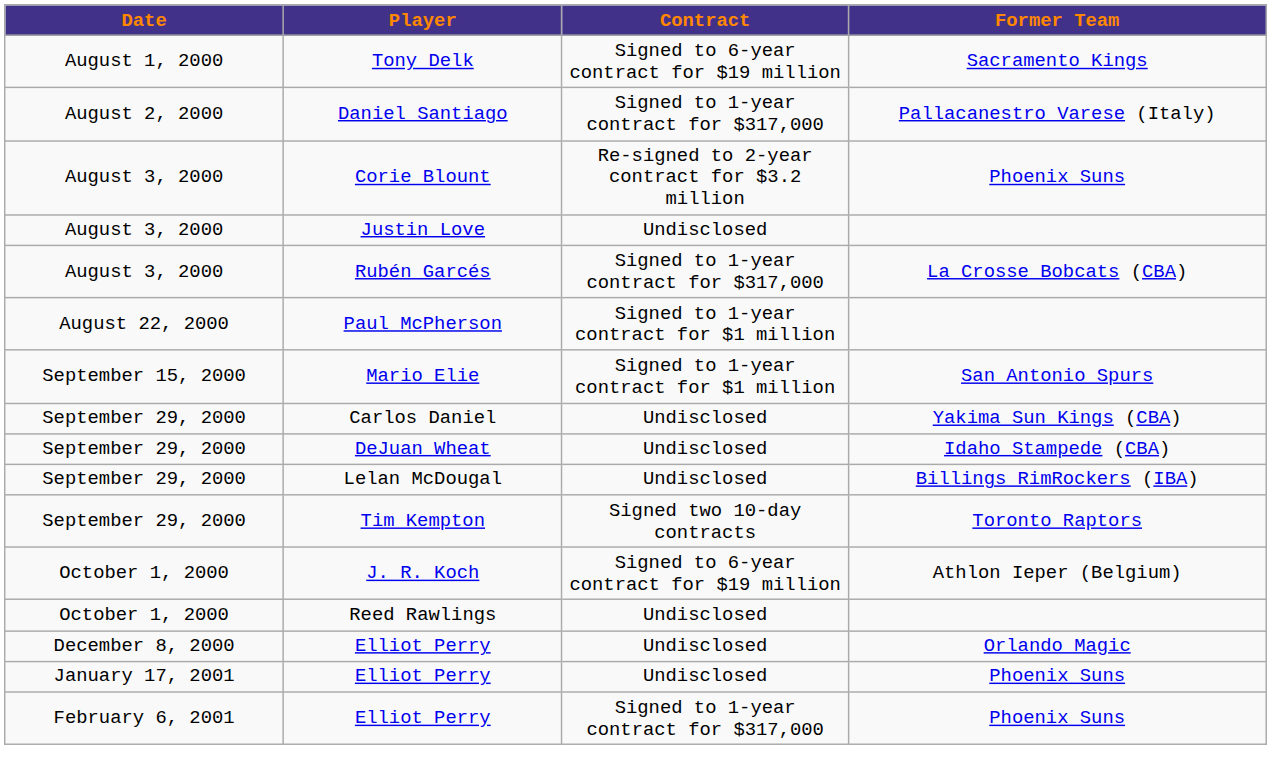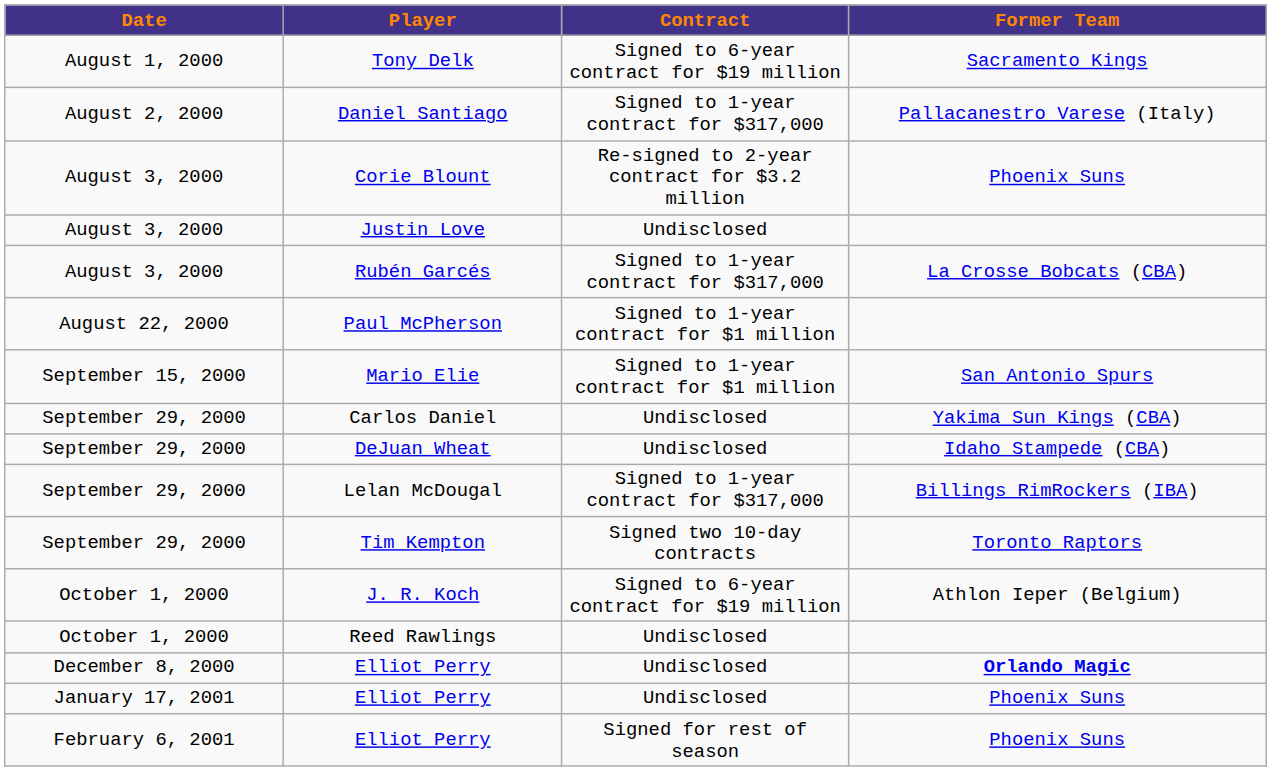 <table class="wikitable sortable sortable">
 <tr>
 <th style="background:#423189; color:#FF8800" width="10%">Date</th>
 <th style="background:#423189; color:#FF8800" width="10%">Player</th>
 <th style="background:#423189; color:#FF8800" width="10%">Contract</th>
 <th style="background:#423189; color:#FF8800" width="15%">Former Team</th>
 </tr>
 <tr style="text-align: center">
 <td>August 1, 2000</td>
 <td><a href='#'>Tony Delk</a></td>
 <td>Signed to 6-year contract for $19 million</td>
 <td><a href='#'>Sacramento Kings</a></td>
 </tr>
 <tr style="text-align: center">
 <td>August 2, 2000</td>
 <td><a href='#'>Daniel Santiago</a></td>
 <td>Signed to 1-year contract for $317,000</td>
 <td><a href='#'>Pallacanestro Varese</a> (Italy)</td>
 </tr>
 <tr style="text-align: center">
 <td>August 3, 2000</td>
 <td><a href='#'>Corie Blount</a></td>
 <td>Re-signed to 2-year contract for $3.2 million</td>
 <td><a href='#'>Phoenix Suns</a></td>
 </tr>
 <tr style="text-align: center">
 <td>August 3, 2000</td>
 <td><a href='#'>Justin Love</a></td>
 <td>Undisclosed</td>
 <td></td>
 </tr>
 <tr style="text-align: center">
 <td>August 3, 2000</td>
 <td><a href='#'>Rubén Garcés</a></td>
 <td>Signed to 1-year contract for $317,000</td>
 <td><a href='#'>La Crosse Bobcats</a> (<a href='#'>CBA</a>)</td>
 </tr>
 <tr style="text-align: center">
 <td>August 22, 2000</td>
 <td><a href='#'>Paul McPherson</a></td>
 <td>Signed to 1-year contract for $1 million</td>
 <td></td>
 </tr>
 <tr style="text-align: center">
 <td>September 15, 2000</td>
 <td><a href='#'>Mario Elie</a></td>
 <td>Signed to 1-year contract for $1 million</td>
 <td><a href='#'>San Antonio Spurs</a></td>
 </tr>
 <tr style="text-align: center">
 <td>September 29, 2000</td>
 <td>Carlos Daniel</td>
 <td>Undisclosed</td>
 <td><a href='#'>Yakima Sun Kings</a> (<a href='#'>CBA</a>)</td>
 </tr>
 <tr style="text-align: center">
 <td>September 29, 2000</td>
 <td><a href='#'>DeJuan Wheat</a></td>
 <td>Undisclosed</td>
 <td><a href='#'>Idaho Stampede</a> (<a href='#'>CBA</a>)</td>
 </tr>
 <tr style="text-align: center">
 <td>September 29, 2000</td>
 <td>Lelan McDougal</td>
-<td>Undisclosed</td>
+<td>Signed to 1-year contract for $317,000</td>
 <td><a href='#'>Billings RimRockers</a> (<a href='#'>IBA</a>)</td>
 </tr>
 <tr style="text-align: center">
 <td>September 29, 2000</td>
 <td><a href='#'>Tim Kempton</a></td>
 <td>Signed two 10-day contracts</td>
 <td><a href='#'>Toronto Raptors</a></td>
 </tr>
 <tr style="text-align: center">
 <td>October 1, 2000</td>
 <td><a href='#'>J. R. Koch</a></td>
 <td>Signed to 6-year contract for $19 million</td>
 <td>Athlon Ieper (Belgium)</td>
 </tr>
 <tr style="text-align: center">
 <td>October 1, 2000</td>
 <td>Reed Rawlings</td>
 <td>Undisclosed</td>
 <td></td>
 </tr>
 <tr style="text-align: center">
 <td>December 8, 2000</td>
 <td><a href='#'>Elliot Perry</a></td>
 <td>Undisclosed</td>
-<td><a href='#'>Orlando Magic</a></td>
+<td><strong><a href='#'>Orlando Magic</a></strong></td>
 </tr>
 <tr style="text-align: center">
 <td>January 17, 2001</td>
 <td><a href='#'>Elliot Perry</a></td>
 <td>Undisclosed</td>
 <td><a href='#'>Phoenix Suns</a></td>
 </tr>
 <tr style="text-align: center">
 <td>February 6, 2001</td>
 <td><a href='#'>Elliot Perry</a></td>
-<td>Signed to 1-year contract for $317,000</td>
+<td>Signed for rest of season</td>
 <td><a href='#'>Phoenix Suns</a></td>
 </tr>
 </table>
